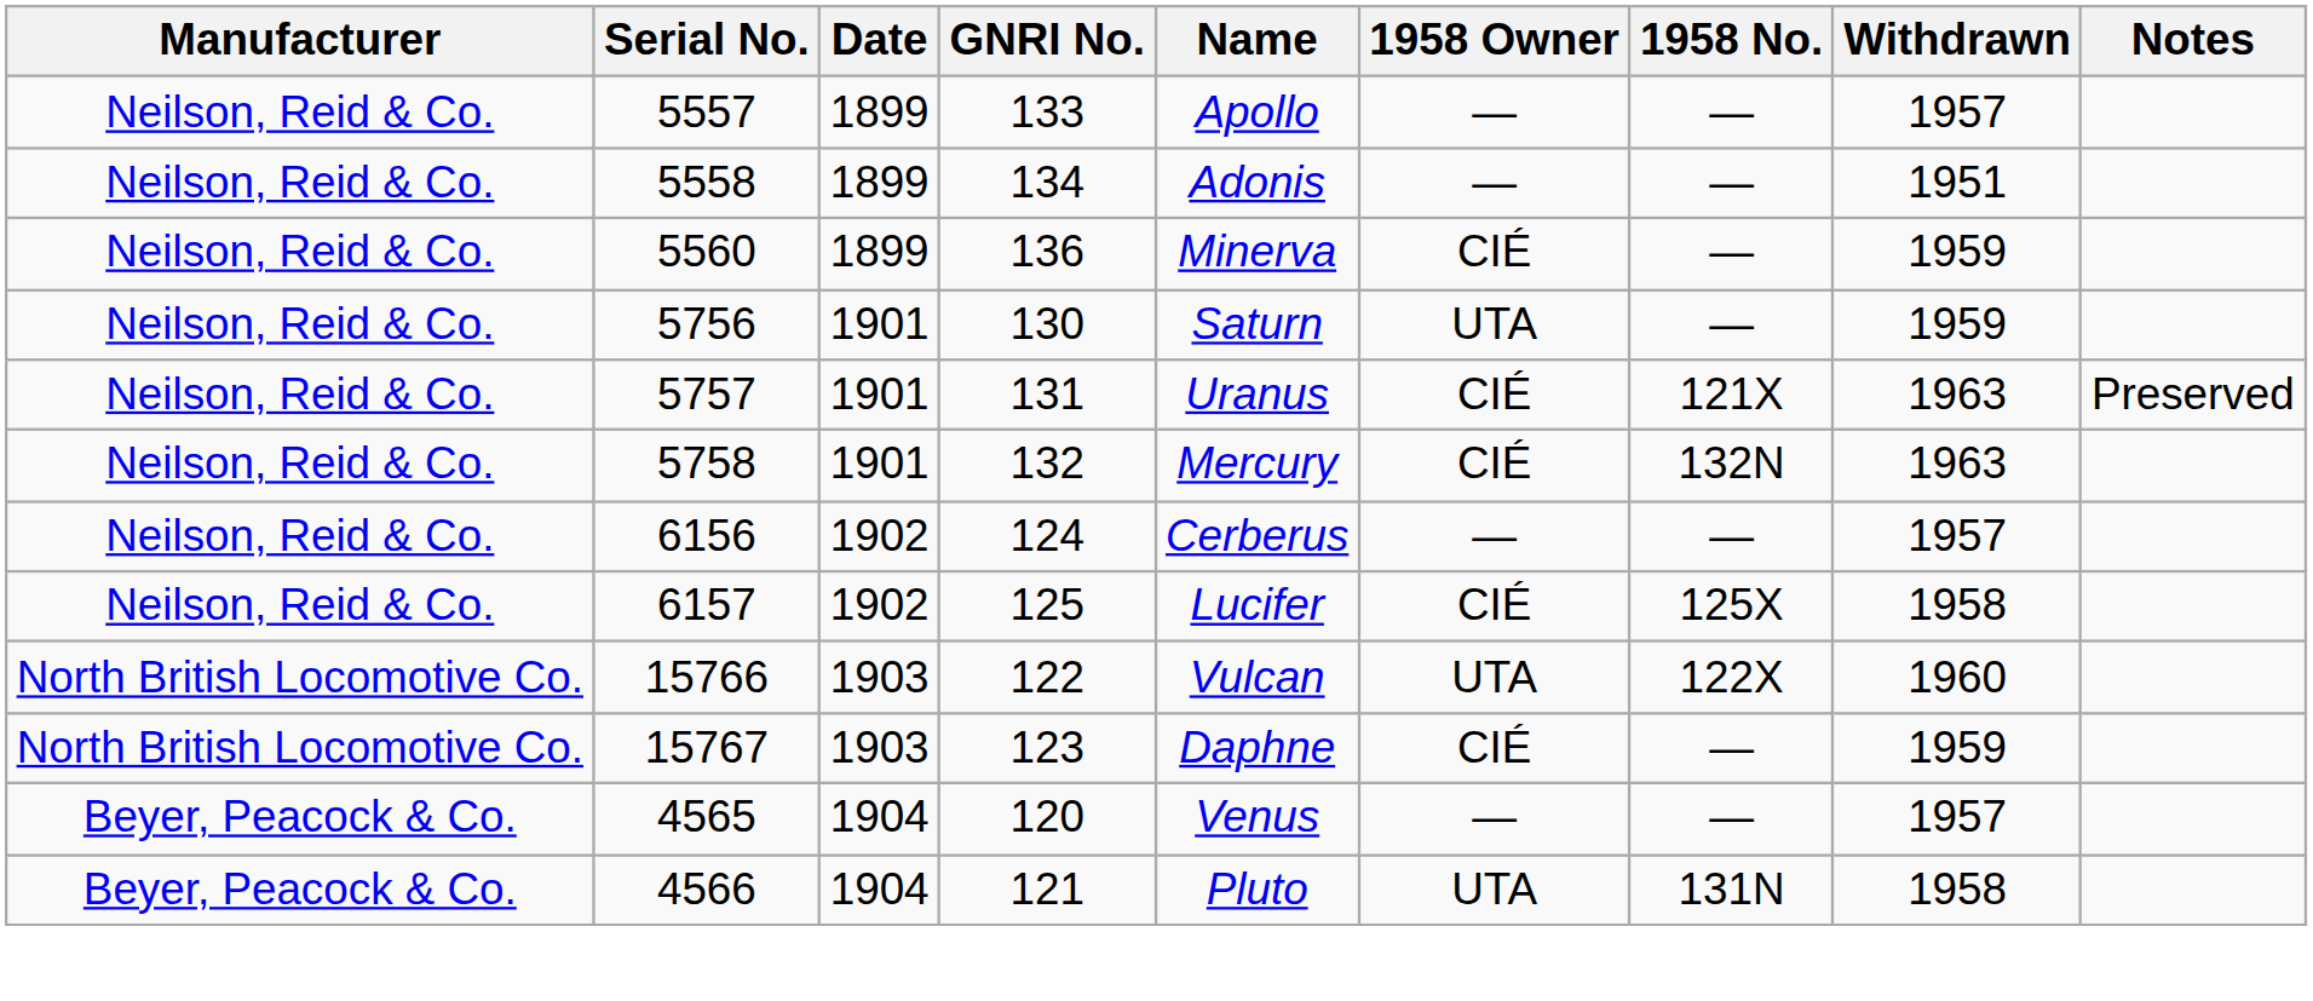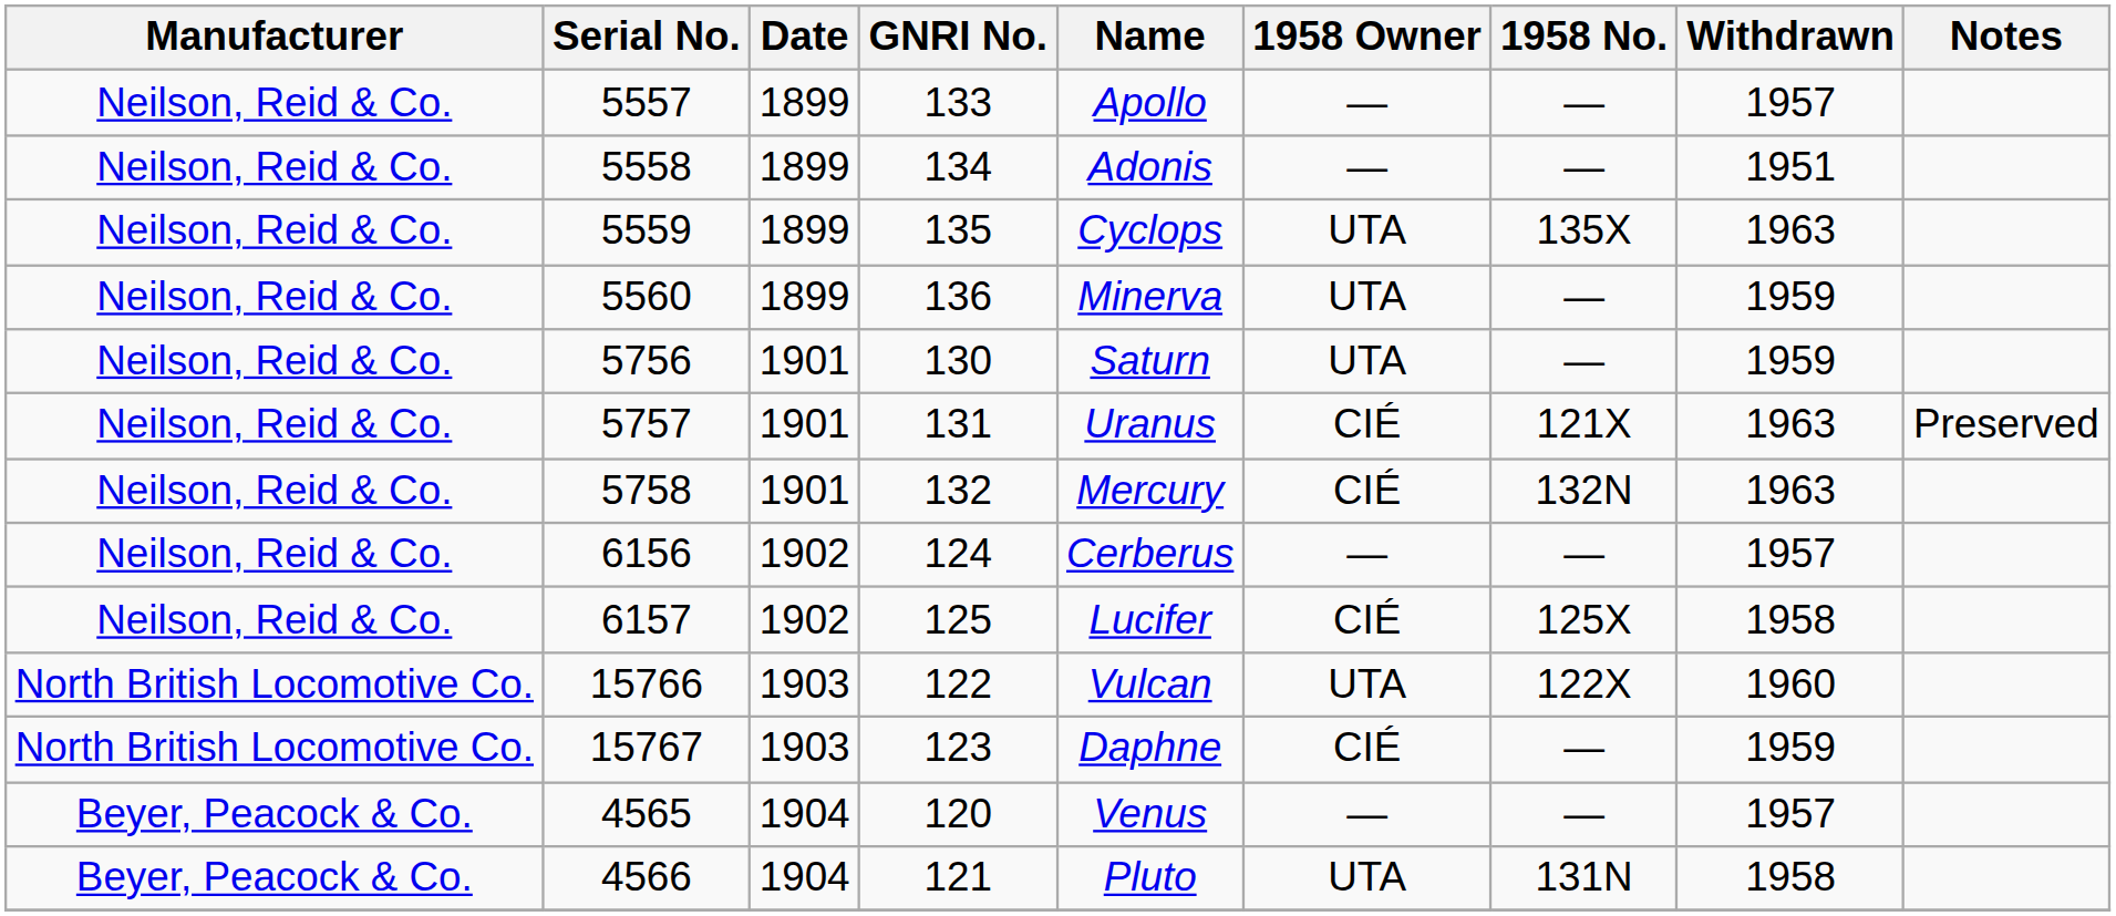 <table class="wikitable sortable" style="text-align:center">
 <tr>
 <th>Manufacturer</th>
 <th>Serial No.</th>
 <th>Date</th>
 <th>GNRI No.</th>
 <th>Name</th>
 <th>1958 Owner</th>
 <th>1958 No.</th>
 <th>Withdrawn</th>
 <th>Notes</th>
 </tr>
 <tr>
 <td><a href='#'>Neilson, Reid & Co.</a></td>
 <td>5557</td>
 <td>1899</td>
 <td>133</td>
 <td><em><a href='#'>Apollo</a></em></td>
 <td>—</td>
 <td>—</td>
 <td>1957</td>
 <td></td>
 </tr>
 <tr>
 <td><a href='#'>Neilson, Reid & Co.</a></td>
 <td>5558</td>
 <td>1899</td>
 <td>134</td>
 <td><em><a href='#'>Adonis</a></em></td>
 <td>—</td>
 <td>—</td>
 <td>1951</td>
 <td></td>
 </tr>
 <tr>
 <td><a href='#'>Neilson, Reid & Co.</a></td>
+<td>5559</td>
+<td>1899</td>
+<td>135</td>
+<td><em><a href='#'>Cyclops</a></em></td>
+<td>UTA</td>
+<td>135X</td>
+<td>1963</td>
+<td></td>
+</tr>
+<tr>
+<td><a href='#'>Neilson, Reid & Co.</a></td>
 <td>5560</td>
 <td>1899</td>
 <td>136</td>
 <td><em><a href='#'>Minerva</a></em></td>
-<td>CIÉ</td>
+<td>UTA</td>
 <td>—</td>
 <td>1959</td>
 <td></td>
 </tr>
 <tr>
 <td><a href='#'>Neilson, Reid & Co.</a></td>
 <td>5756</td>
 <td>1901</td>
 <td>130</td>
 <td><em><a href='#'>Saturn</a></em></td>
 <td>UTA</td>
 <td>—</td>
 <td>1959</td>
 <td></td>
 </tr>
 <tr>
 <td><a href='#'>Neilson, Reid & Co.</a></td>
 <td>5757</td>
 <td>1901</td>
 <td>131</td>
 <td><em><a href='#'>Uranus</a></em></td>
 <td>CIÉ</td>
 <td>121X</td>
 <td>1963</td>
 <td align="left">Preserved</td>
 </tr>
 <tr>
 <td><a href='#'>Neilson, Reid & Co.</a></td>
 <td>5758</td>
 <td>1901</td>
 <td>132</td>
 <td><em><a href='#'>Mercury</a></em></td>
 <td>CIÉ</td>
 <td>132N</td>
 <td>1963</td>
 <td></td>
 </tr>
 <tr>
 <td><a href='#'>Neilson, Reid & Co.</a></td>
 <td>6156</td>
 <td>1902</td>
 <td>124</td>
 <td><em><a href='#'>Cerberus</a></em></td>
 <td>—</td>
 <td>—</td>
 <td>1957</td>
 <td></td>
 </tr>
 <tr>
 <td><a href='#'>Neilson, Reid & Co.</a></td>
 <td>6157</td>
 <td>1902</td>
 <td>125</td>
 <td><em><a href='#'>Lucifer</a></em></td>
 <td>CIÉ</td>
 <td>125X</td>
 <td>1958</td>
 <td></td>
 </tr>
 <tr>
 <td><a href='#'>North British Locomotive Co.</a></td>
 <td>15766</td>
 <td>1903</td>
 <td>122</td>
 <td><em><a href='#'>Vulcan</a></em></td>
 <td>UTA</td>
 <td>122X</td>
 <td>1960</td>
 <td></td>
 </tr>
 <tr>
 <td><a href='#'>North British Locomotive Co.</a></td>
 <td>15767</td>
 <td>1903</td>
 <td>123</td>
 <td><em><a href='#'>Daphne</a></em></td>
 <td>CIÉ</td>
 <td>—</td>
 <td>1959</td>
 <td></td>
 </tr>
 <tr>
 <td><a href='#'>Beyer, Peacock & Co.</a></td>
 <td>4565</td>
 <td>1904</td>
 <td>120</td>
 <td><em><a href='#'>Venus</a></em></td>
 <td>—</td>
 <td>—</td>
 <td>1957</td>
 <td></td>
 </tr>
 <tr>
 <td><a href='#'>Beyer, Peacock & Co.</a></td>
 <td>4566</td>
 <td>1904</td>
 <td>121</td>
 <td><em><a href='#'>Pluto</a></em></td>
 <td>UTA</td>
 <td>131N</td>
 <td>1958</td>
 <td></td>
 </tr>
 <tr>
 </tr>
 </table>
